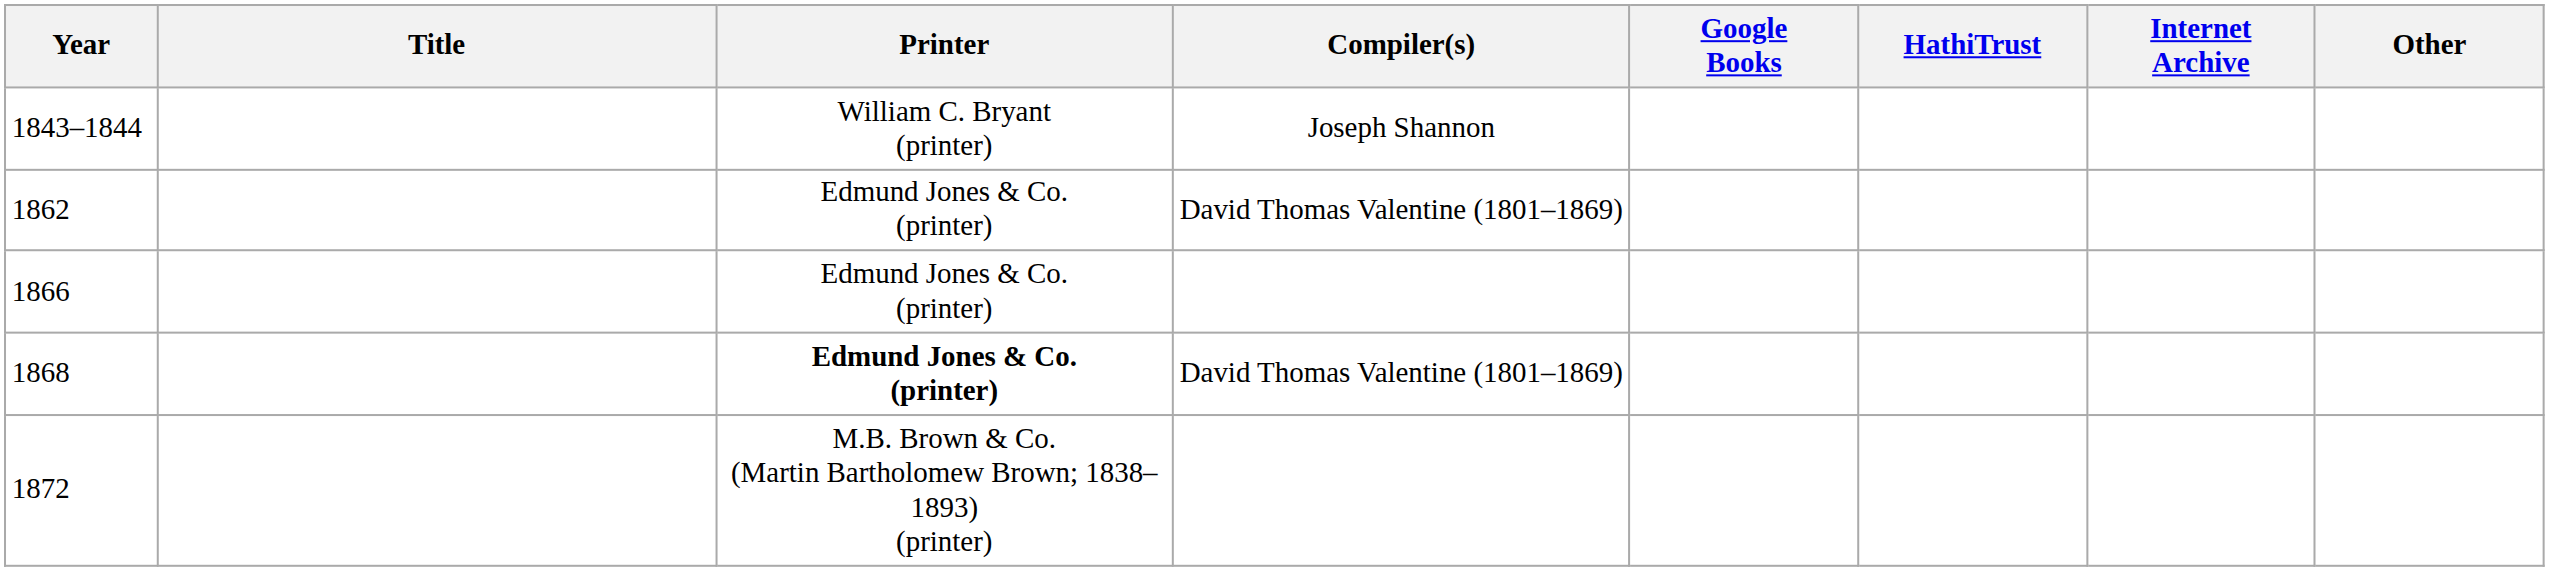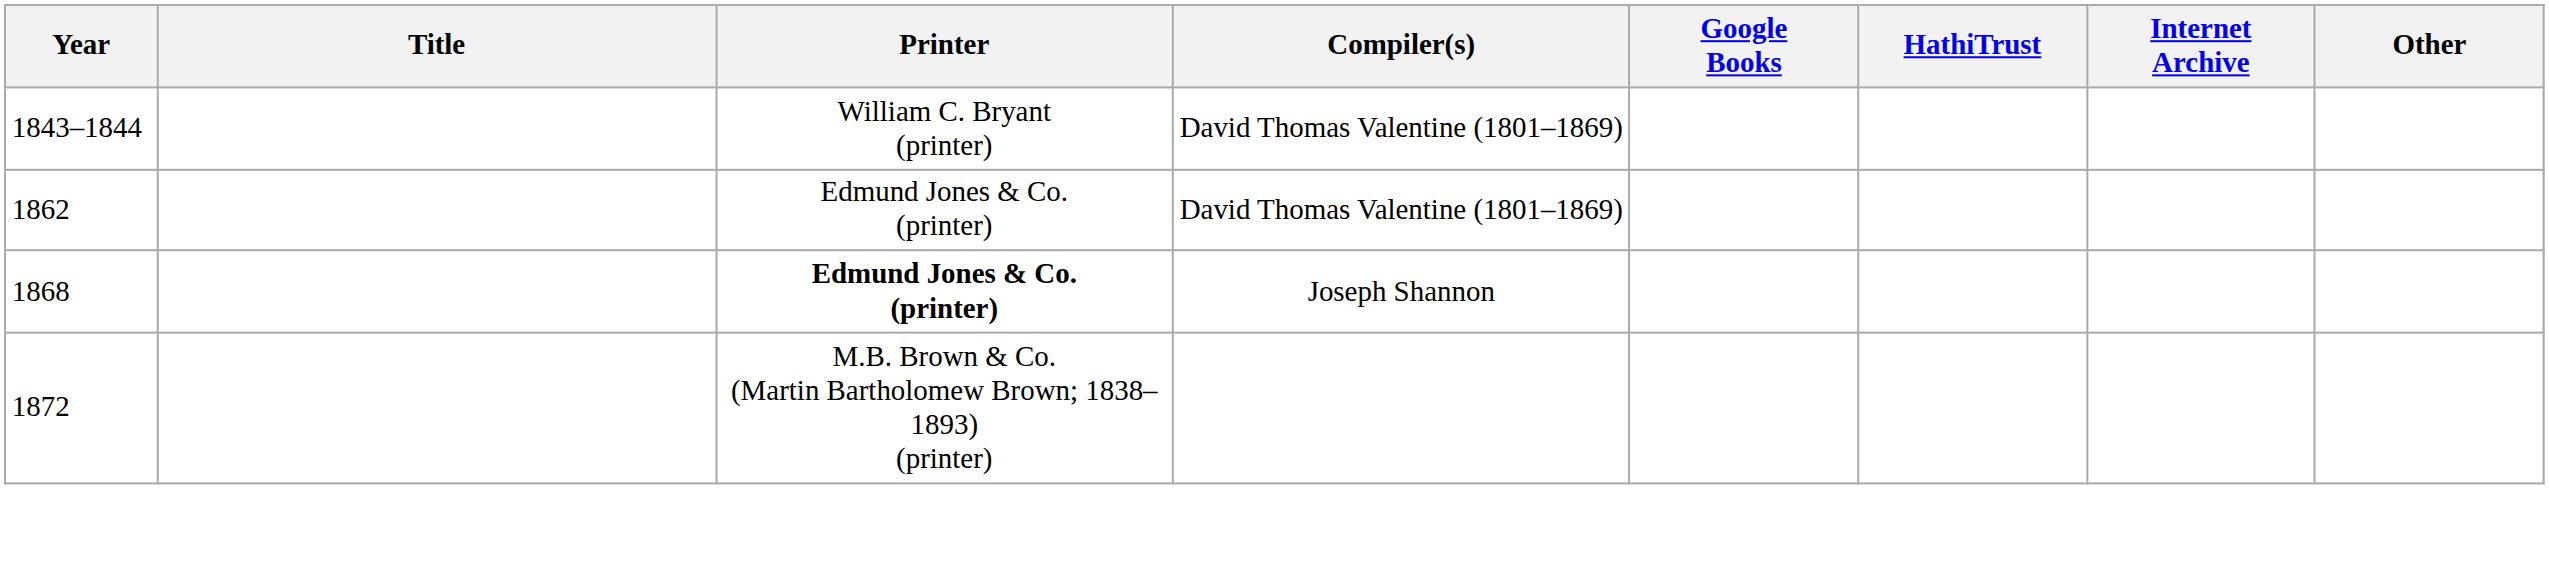 <table class="wikitable collapsible sortable" border="0" cellpadding="1" style="color:black; background-color: #FFFFFF; font-size: 90%; width:100%">
 <tr>
 <th>Year</th>
 <th>Title</th>
 <th>Printer</th>
 <th>Compiler(s)</th>
 <th><a href='#'>Google<br>Books</a></th>
 <th><a href='#'>HathiTrust</a></th>
 <th><a href='#'>Internet<br>Archive</a></th>
 <th>Other</th>
 </tr>
 <tr>
 <td width="6%">1843–1844</td>
 <td width="22%"></td>
 <td style="text-align:center" width="18%" data-sort-value="jones 1843">William C. Bryant<br>(printer)</td>
-<td style="text-align:center" width="18%" data-sort-value="shannon 1868">Joseph Shannon</td>
+<td style="text-align:center" width="18%" data-sort-value="valentine 1843">David Thomas Valentine (1801–1869)</td>
 <td style="text-align:center" width="9%" data-sort-value="valentine 1843"></td>
 <td style="text-align:center" width="9%" data-sort-value="hathitrust 1862"></td>
 <td style="text-align:center" width="9%"></td>
 <td style="text-align:center" width="9%"></td>
 </tr>
 <tr>
 <td width="6%">1862</td>
 <td width="22%"></td>
 <td style="text-align:center" width="18%" data-sort-value="jones 1862">Edmund Jones & Co.<br>(printer)</td>
 <td style="text-align:center" width="18%" data-sort-value="valentine 1862">David Thomas Valentine (1801–1869)</td>
 <td style="text-align:center" width="9%"></td>
 <td style="text-align:center" width="9%" data-sort-value="hathitrust 1862"></td>
 <td style="text-align:center" width="9%"></td>
 <td style="text-align:center" width="9%"></td>
 </tr>
 <tr>
-<td width="6%">1866</td>
-<td width="22%"></td>
-<td style="text-align:center" width="18%" data-sort-value="jones 1866">Edmund Jones & Co.<br>(printer)</td>
-<td style="text-align:center" width="18%"></td>
-<td style="text-align:center" width="9%"></td>
-<td style="text-align:center" width="9%" data-sort-value="hathitrust 1866"></td>
-<td style="text-align:center" width="9%"></td>
-<td style="text-align:center" width="9%"></td>
-</tr>
-<tr>
 <td width="6%">1868</td>
 <td width="22%"></td>
 <td style="text-align:center" width="18%" data-sort-value="jones 1868"><strong>Edmund Jones & Co.<br>(printer)</strong></td>
-<td style="text-align:center" width="18%" data-sort-value="valentine 1843">David Thomas Valentine (1801–1869)</td>
+<td style="text-align:center" width="18%" data-sort-value="shannon 1868">Joseph Shannon</td>
 <td style="text-align:center" width="9%"></td>
 <td style="text-align:center" width="9%"></td>
 <td style="text-align:center" width="9%"></td>
 <td style="text-align:center" width="9%"></td>
 </tr>
 <tr>
 <td width="6%">1872</td>
 <td width="22%"></td>
 <td style="text-align:center" width="18%" data-sort-value="brown 1872">M.B. Brown & Co.<br>(Martin Bartholomew Brown; 1838–1893)<br>(printer)</td>
 <td style="text-align:center" width="18%"></td>
 <td style="text-align:center" width="9%"></td>
 <td style="text-align:center" width="9%"></td>
 <td style="text-align:center" width="9%"></td>
 <td style="text-align:center" width="9%"></td>
 </tr>
 </table>
